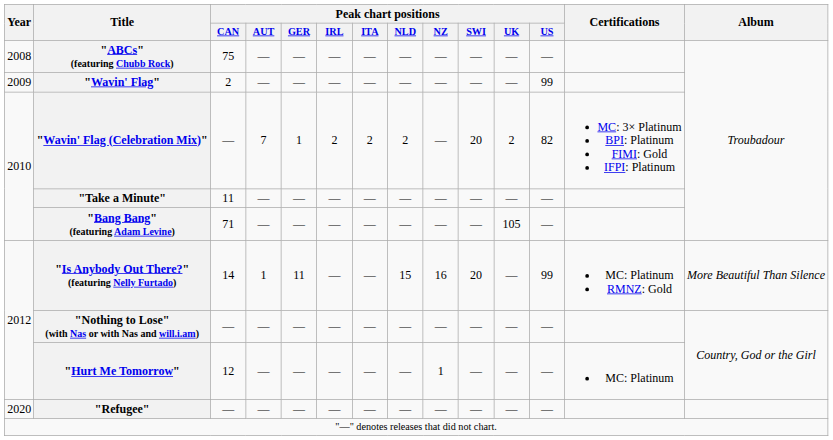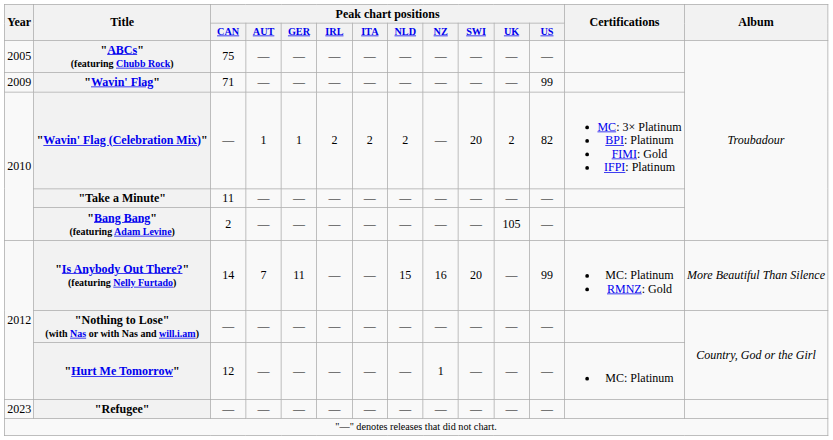 <table class="wikitable plainrowheaders" style="text-align:center;">
 <tr>
 <th scope="col" rowspan="2">Year</th>
 <th scope="col" rowspan="2">Title</th>
 <th scope="col" colspan="10">Peak chart positions</th>
 <th scope="col" rowspan="2">Certifications</th>
 <th scope="col" rowspan="2">Album</th>
 </tr>
 <tr>
 <th scope="col" style="width:3em;font-size:85%;"><a href='#'>CAN</a><br></th>
 <th scope="col" style="width:3em;font-size:85%;"><a href='#'>AUT</a><br></th>
 <th scope="col" style="width:3em;font-size:85%;"><a href='#'>GER</a><br></th>
 <th scope="col" style="width:3em;font-size:85%;"><a href='#'>IRL</a><br></th>
 <th scope="col" style="width:3em;font-size:85%;"><a href='#'>ITA</a><br></th>
 <th scope="col" style="width:3em;font-size:85%;"><a href='#'>NLD</a><br></th>
 <th scope="col" style="width:3em;font-size:85%;"><a href='#'>NZ</a><br></th>
 <th scope="col" style="width:3em;font-size:85%;"><a href='#'>SWI</a><br></th>
 <th scope="col" style="width:3em;font-size:85%;"><a href='#'>UK</a><br></th>
 <th scope="col" style="width:3em;font-size:85%;"><a href='#'>US</a><br></th>
 </tr>
 <tr>
-<td>2008</td>
+<td>2005</td>
 <th scope="row">"<a href='#'>ABCs</a>"<br><small>(featuring <a href='#'>Chubb Rock</a>)</small></th>
 <td>75</td>
 <td>—</td>
 <td>—</td>
 <td>—</td>
 <td>—</td>
 <td>—</td>
 <td>—</td>
 <td>—</td>
 <td>—</td>
 <td>—</td>
 <td></td>
 <td rowspan="5"><em>Troubadour</em></td>
 </tr>
 <tr>
 <td>2009</td>
 <th scope="row">"<a href='#'>Wavin' Flag</a>"</th>
-<td>2</td>
+<td>71</td>
 <td>—</td>
 <td>—</td>
 <td>—</td>
 <td>—</td>
 <td>—</td>
 <td>—</td>
 <td>—</td>
 <td>—</td>
 <td>99</td>
 <td></td>
 </tr>
 <tr>
 <td rowspan="3">2010</td>
 <th scope="row">"<a href='#'>Wavin' Flag (Celebration Mix)</a>"</th>
 <td>—</td>
-<td>7</td>
+<td>1</td>
 <td>1</td>
 <td>2</td>
 <td>2</td>
 <td>2</td>
 <td>—</td>
 <td>20</td>
 <td>2</td>
 <td>82</td>
 <td><br><ul><li><a href='#'>MC</a>: 3× Platinum</li><li><a href='#'>BPI</a>: Platinum</li><li><a href='#'>FIMI</a>: Gold</li><li><a href='#'>IFPI</a>: Platinum</li></ul></td>
 </tr>
 <tr>
 <th scope="row">"Take a Minute"</th>
 <td>11</td>
 <td>—</td>
 <td>—</td>
 <td>—</td>
 <td>—</td>
 <td>—</td>
 <td>—</td>
 <td>—</td>
 <td>—</td>
 <td>—</td>
 <td></td>
 </tr>
 <tr>
 <th scope="row">"<a href='#'>Bang Bang</a>"<br><small>(featuring <a href='#'>Adam Levine</a>)</small></th>
-<td>71</td>
+<td>2</td>
 <td>—</td>
 <td>—</td>
 <td>—</td>
 <td>—</td>
 <td>—</td>
 <td>—</td>
 <td>—</td>
 <td>105<br></td>
 <td>—</td>
 <td></td>
 </tr>
 <tr>
 <td rowspan="3">2012</td>
 <th scope="row">"<a href='#'>Is Anybody Out There?</a>"<br><small>(featuring <a href='#'>Nelly Furtado</a>)</small></th>
 <td>14</td>
-<td>1</td>
+<td>7</td>
 <td>11</td>
 <td>—</td>
 <td>—</td>
 <td>15</td>
 <td>16</td>
 <td>20</td>
 <td>—</td>
 <td>99</td>
 <td><br><ul><li>MC: Platinum</li><li><a href='#'>RMNZ</a>: Gold</li></ul></td>
 <td><em>More Beautiful Than Silence</em></td>
 </tr>
 <tr>
 <th scope="row">"Nothing to Lose" <br><small>(with <a href='#'>Nas</a> or with Nas and <a href='#'>will.i.am</a>)</small></th>
 <td>—</td>
 <td>—</td>
 <td>—</td>
 <td>—</td>
 <td>—</td>
 <td>—</td>
 <td>—</td>
 <td>—</td>
 <td>—</td>
 <td>—</td>
 <td></td>
 <td rowspan="2"><em>Country, God or the Girl</em></td>
 </tr>
 <tr>
 <th scope="row">"<a href='#'>Hurt Me Tomorrow</a>"</th>
 <td>12</td>
 <td>—</td>
 <td>—</td>
 <td>—</td>
 <td>—</td>
 <td>—</td>
 <td>1</td>
 <td>—</td>
 <td>—</td>
 <td>—</td>
 <td><br><ul><li>MC: Platinum</li></ul></td>
 </tr>
 <tr>
-<td rowspan="1">2020</td>
+<td rowspan="1">2023</td>
 <th scope="row">"Refugee"</th>
 <td>—</td>
 <td>—</td>
 <td>—</td>
 <td>—</td>
 <td>—</td>
 <td>—</td>
 <td>—</td>
 <td>—</td>
 <td>—</td>
 <td>—</td>
 <td></td>
 <td></td>
 </tr>
 <tr>
 <td colspan="17" style="font-size:85%">"—" denotes releases that did not chart.</td>
 </tr>
 </table>
